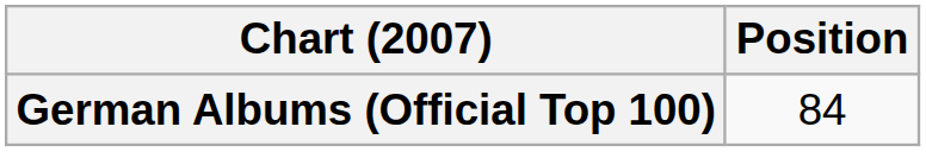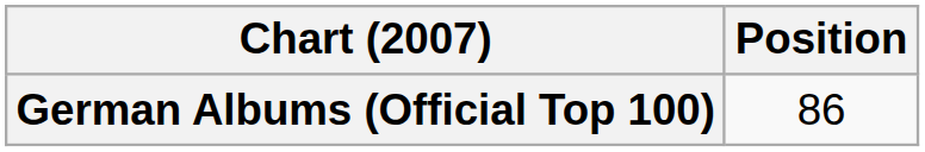 <table class="wikitable plainrowheaders" style="text-align:center">
 <tr>
 <th scope="col">Chart (2007)</th>
 <th scope="col">Position</th>
 </tr>
 <tr>
 <th scope="row" align="left">German Albums (Official Top 100)</th>
-<td style="text-align:center;">84</td>
+<td style="text-align:center;">86</td>
 </tr>
 </table>
